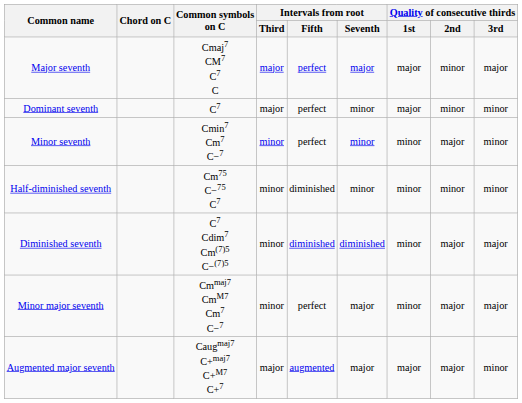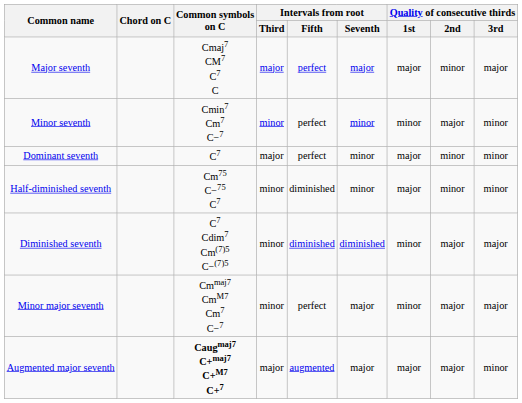 <table class="wikitable" style="text-align:center;">
 <tr>
 <th rowspan="2">Common name</th>
 <th rowspan="2">Chord on C</th>
 <th rowspan="2">Common symbols<br>on C</th>
 <th colspan="3">Intervals from root</th>
 <th colspan="3"><a href='#'>Quality</a> of consecutive thirds</th>
 </tr>
 <tr>
 <th>Third</th>
 <th>Fifth</th>
 <th>Seventh</th>
 <th>1st</th>
 <th>2nd</th>
 <th>3rd</th>
 </tr>
 <tr>
 <td><a href='#'>Major seventh</a></td>
 <td></td>
 <td>Cmaj<sup>7</sup><br>CM<sup>7</sup><br>C<sup>7</sup><br>C<sup></sup></td>
 <td><a href='#'>major</a></td>
 <td><a href='#'>perfect</a></td>
 <td><a href='#'>major</a></td>
 <td>major</td>
 <td>minor</td>
 <td>major</td>
 </tr>
 <tr>
+<td><a href='#'>Minor seventh</a></td>
+<td></td>
+<td>Cmin<sup>7</sup><br>Cm<sup>7</sup><br>C−<sup>7</sup></td>
+<td><a href='#'>minor</a></td>
+<td>perfect</td>
+<td><a href='#'>minor</a></td>
+<td>minor</td>
+<td>major</td>
+<td>minor</td>
+</tr>
+<tr>
 <td><a href='#'>Dominant seventh</a></td>
 <td></td>
 <td>C<sup>7</sup></td>
 <td>major</td>
 <td>perfect</td>
 <td>minor</td>
 <td>major</td>
 <td>minor</td>
 <td>minor</td>
 </tr>
 <tr>
-<td><a href='#'>Minor seventh</a></td>
-<td></td>
-<td>Cmin<sup>7</sup><br>Cm<sup>7</sup><br>C−<sup>7</sup></td>
-<td><a href='#'>minor</a></td>
-<td>perfect</td>
-<td><a href='#'>minor</a></td>
-<td>minor</td>
-<td>major</td>
-<td>minor</td>
-</tr>
-<tr>
 <td><a href='#'>Half-diminished seventh</a></td>
 <td></td>
 <td>Cm<sup>75</sup><br>C−<sup>75</sup><br>C<sup>7</sup></td>
 <td>minor</td>
 <td>diminished</td>
 <td>minor</td>
-<td>minor</td>
+<td>major</td>
 <td>minor</td>
 <td>minor</td>
 </tr>
 <tr>
 <td><a href='#'>Diminished seventh</a></td>
 <td></td>
 <td>C<sup>7</sup><br>Cdim<sup>7</sup><br>Cm<sup>(7)5</sup><br>C−<sup>(7)5</sup></td>
 <td>minor</td>
 <td><a href='#'>diminished</a></td>
 <td><a href='#'>diminished</a></td>
 <td>minor</td>
 <td>major</td>
 <td>major</td>
 </tr>
 <tr>
 <td><a href='#'>Minor major seventh</a></td>
 <td></td>
 <td>Cm<sup>maj7</sup><br>Cm<sup>M7</sup><br>Cm<sup>7</sup><br>C−<sup>7</sup></td>
 <td>minor</td>
 <td>perfect</td>
 <td>major</td>
 <td>minor</td>
 <td>major</td>
 <td>major</td>
 </tr>
 <tr>
 <td><a href='#'>Augmented major seventh</a></td>
 <td></td>
-<td>Caug<sup>maj7</sup><br>C+<sup>maj7</sup><br>C+<sup>M7</sup><br>C+<sup>7</sup></td>
+<td><strong>Caug<sup>maj7</sup><br>C+<sup>maj7</sup><br>C+<sup>M7</sup><br>C+<sup>7</sup></strong></td>
 <td>major</td>
 <td><a href='#'>augmented</a></td>
 <td>major</td>
 <td>major</td>
 <td>major</td>
 <td>minor</td>
 </tr>
 </table>
